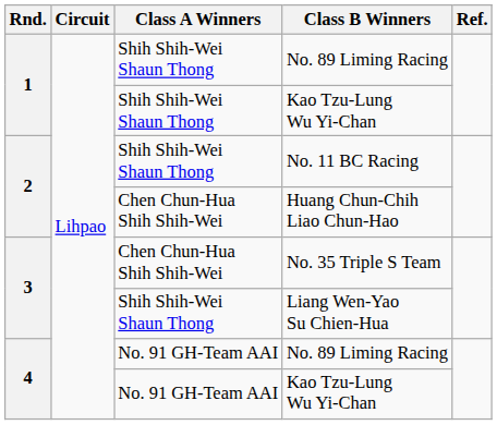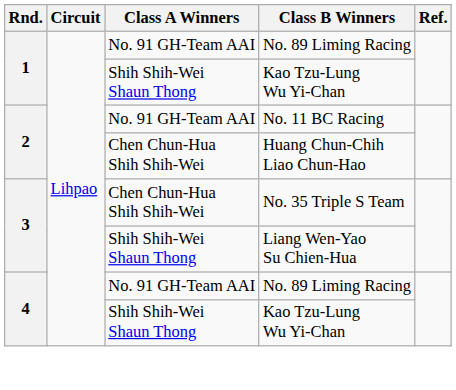 <table class="wikitable" style="font-size:85%;">
 <tr>
 <th>Rnd.</th>
 <th>Circuit</th>
 <th>Class A Winners</th>
 <th>Class B Winners</th>
 <th>Ref.</th>
 </tr>
 <tr>
 <th rowspan=2>1</th>
 <td rowspan=8> <a href='#'>Lihpao</a></td>
-<td> Shih Shih-Wei<br> <a href='#'>Shaun Thong</a></td>
+<td> No. 91 GH-Team AAI</td>
 <td> No. 89 Liming Racing</td>
 <td rowspan=2></td>
 </tr>
 <tr>
 <td> Shih Shih-Wei<br> <a href='#'>Shaun Thong</a></td>
 <td> Kao Tzu-Lung<br> Wu Yi-Chan</td>
 </tr>
 <tr>
 <th rowspan=2>2</th>
-<td> Shih Shih-Wei<br> <a href='#'>Shaun Thong</a></td>
+<td> No. 91 GH-Team AAI</td>
 <td> No. 11 BC Racing</td>
 <td rowspan=2></td>
 </tr>
 <tr>
 <td> Chen Chun-Hua<br> Shih Shih-Wei</td>
 <td> Huang Chun-Chih<br> Liao Chun-Hao</td>
 </tr>
 <tr>
 <th rowspan=2>3</th>
 <td> Chen Chun-Hua<br> Shih Shih-Wei</td>
 <td> No. 35 Triple S Team</td>
 <td rowspan=2></td>
 </tr>
 <tr>
 <td> Shih Shih-Wei<br> <a href='#'>Shaun Thong</a></td>
 <td> Liang Wen-Yao<br> Su Chien-Hua</td>
 </tr>
 <tr>
 <th rowspan=2>4</th>
 <td> No. 91 GH-Team AAI</td>
 <td> No. 89 Liming Racing</td>
 <td rowspan=2></td>
 </tr>
 <tr>
-<td> No. 91 GH-Team AAI</td>
+<td> Shih Shih-Wei<br> <a href='#'>Shaun Thong</a></td>
 <td> Kao Tzu-Lung<br> Wu Yi-Chan</td>
 </tr>
 </table>
